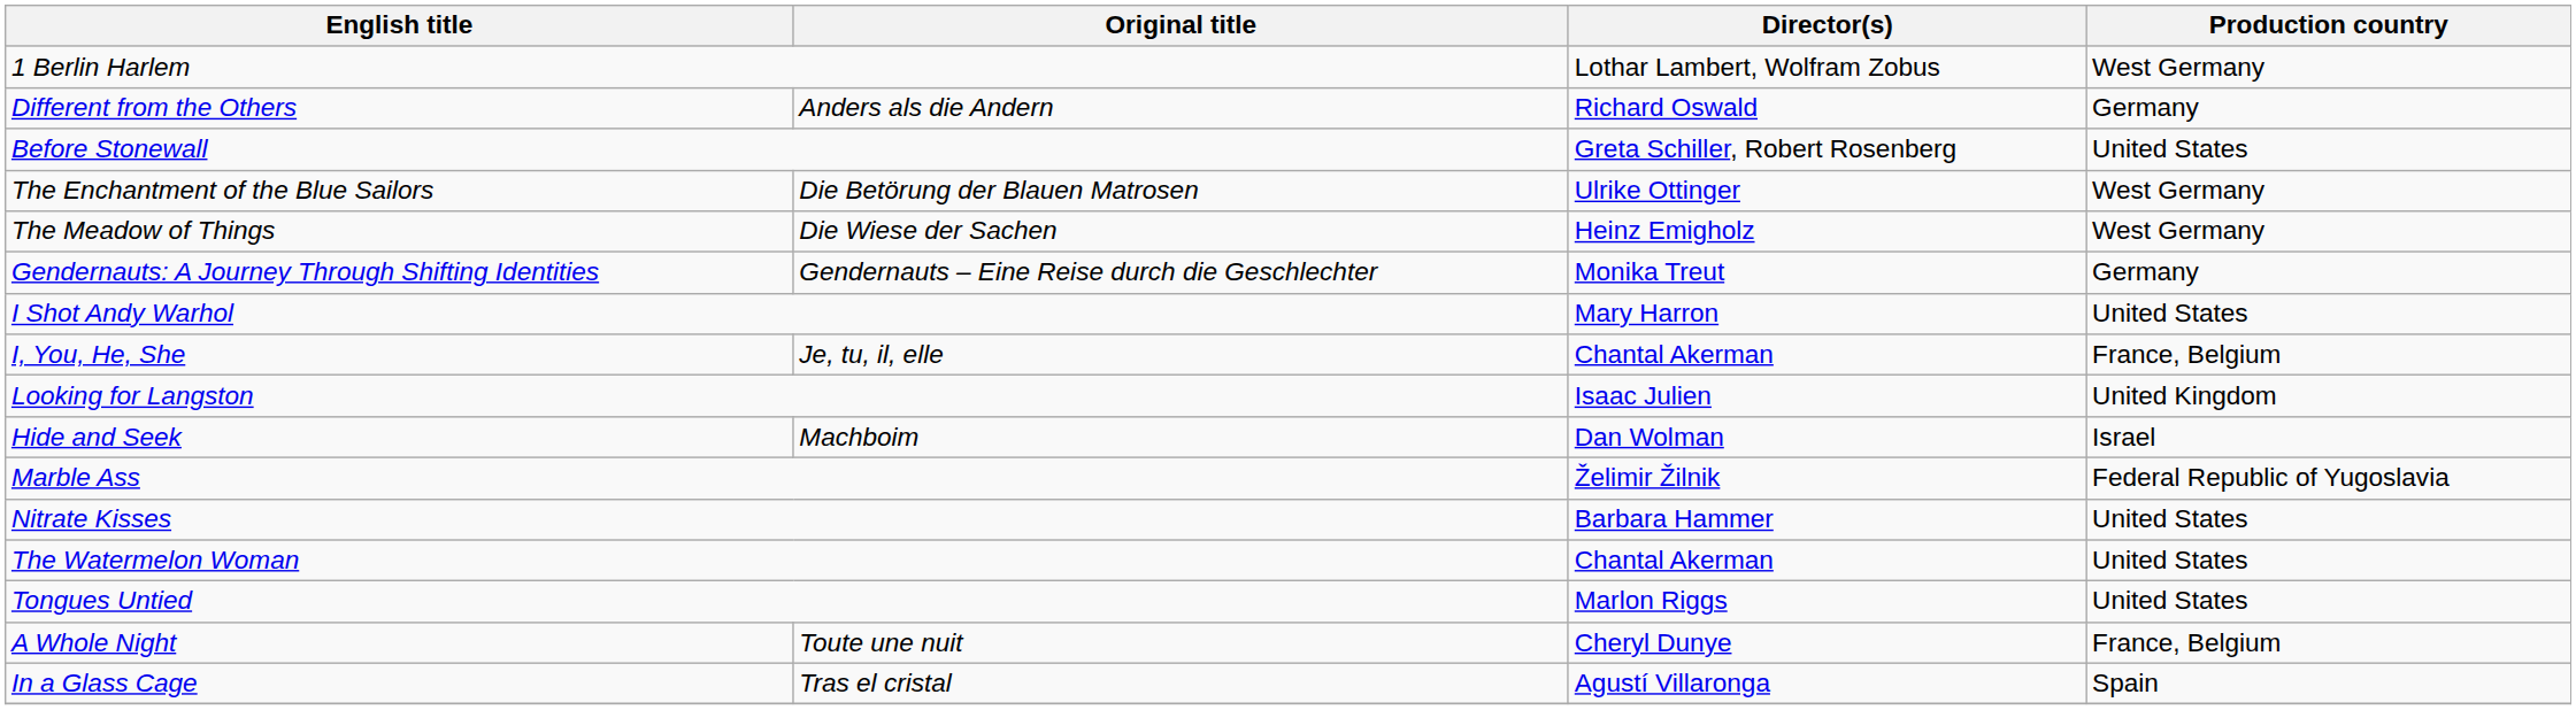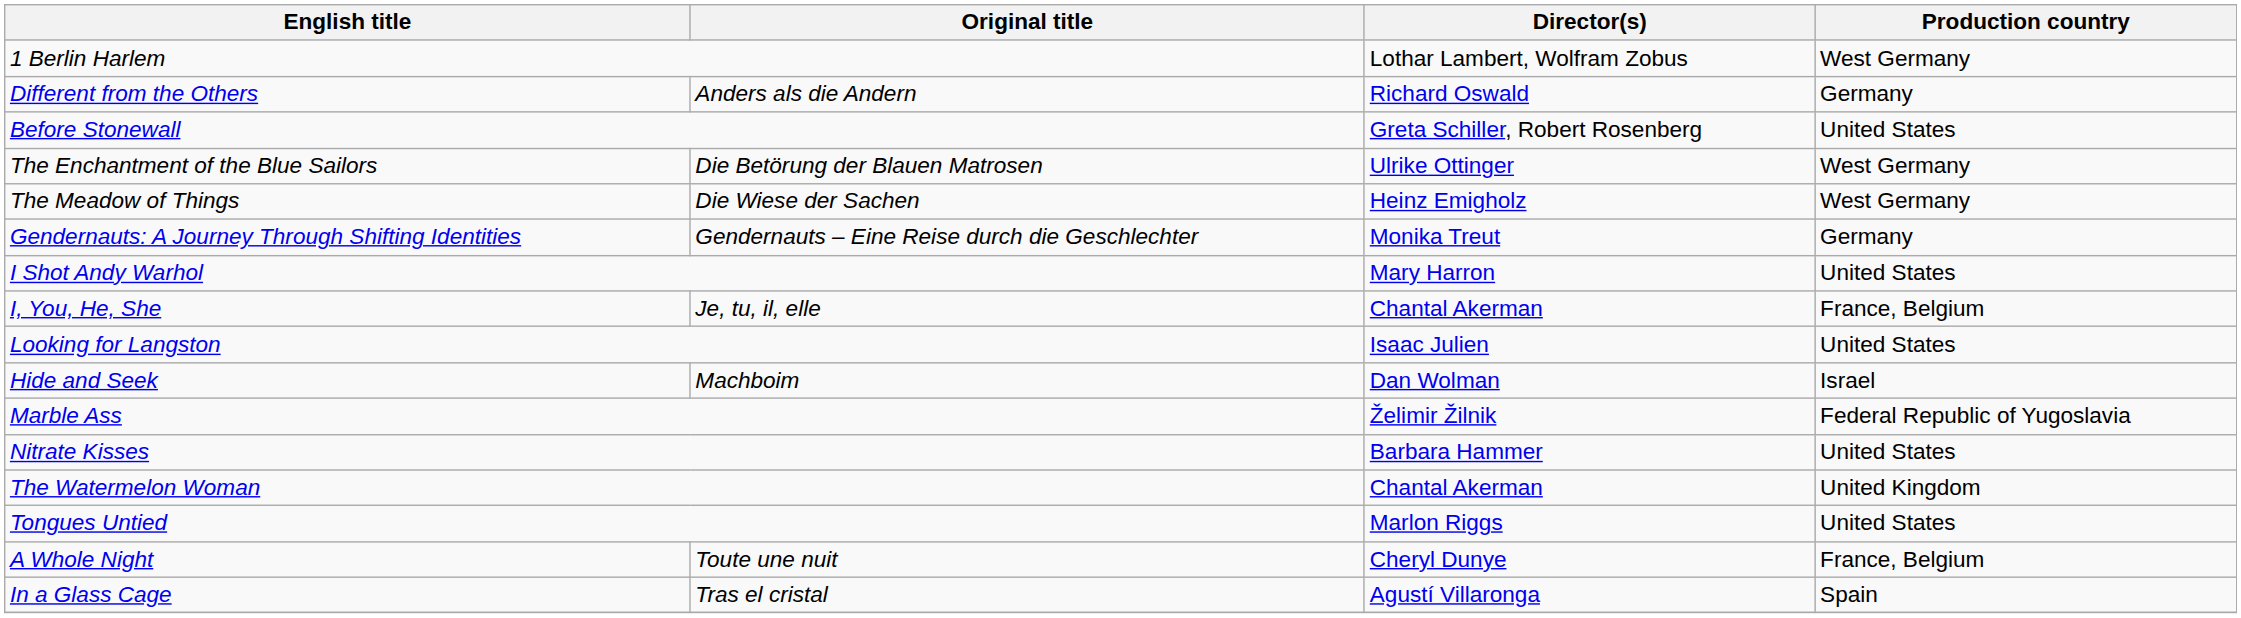 <table class="wikitable" width="100%" cellpadding="5">
 <tr>
 <th scope="col">English title</th>
 <th scope="col">Original title</th>
 <th scope="col">Director(s)</th>
 <th scope="col">Production country</th>
 </tr>
 <tr>
 <td colspan=2><em>1 Berlin Harlem</em></td>
 <td>Lothar Lambert, Wolfram Zobus</td>
 <td>West Germany</td>
 </tr>
 <tr>
 <td><em><a href='#'>Different from the Others</a></em></td>
 <td><em>Anders als die Andern</em></td>
 <td><a href='#'>Richard Oswald</a></td>
 <td>Germany</td>
 </tr>
 <tr>
 <td colspan=2><em><a href='#'>Before Stonewall</a></em></td>
 <td><a href='#'>Greta Schiller</a>, Robert Rosenberg</td>
 <td>United States</td>
 </tr>
 <tr>
 <td><em>The Enchantment of the Blue Sailors</em></td>
 <td><em>Die Betörung der Blauen Matrosen</em></td>
 <td><a href='#'>Ulrike Ottinger</a></td>
 <td>West Germany</td>
 </tr>
 <tr>
 <td><em>The Meadow of Things</em></td>
 <td><em>Die Wiese der Sachen</em></td>
 <td><a href='#'>Heinz Emigholz</a></td>
 <td>West Germany</td>
 </tr>
 <tr>
 <td><em><a href='#'>Gendernauts: A Journey Through Shifting Identities</a></em></td>
 <td><em>Gendernauts – Eine Reise durch die Geschlechter</em></td>
 <td><a href='#'>Monika Treut</a></td>
 <td>Germany</td>
 </tr>
 <tr>
 <td colspan=2><em><a href='#'>I Shot Andy Warhol</a></em></td>
 <td><a href='#'>Mary Harron</a></td>
 <td>United States</td>
 </tr>
 <tr>
 <td><em><a href='#'>I, You, He, She</a></em></td>
 <td><em>Je, tu, il, elle</em></td>
 <td><a href='#'>Chantal Akerman</a></td>
 <td>France, Belgium</td>
 </tr>
 <tr>
 <td colspan=2><em><a href='#'>Looking for Langston</a></em></td>
 <td><a href='#'>Isaac Julien</a></td>
-<td>United Kingdom</td>
+<td>United States</td>
 </tr>
 <tr>
 <td><em><a href='#'>Hide and Seek</a></em></td>
 <td><em>Machboim</em></td>
 <td><a href='#'>Dan Wolman</a></td>
 <td>Israel</td>
 </tr>
 <tr>
 <td colspan=2><em><a href='#'>Marble Ass</a></em></td>
 <td><a href='#'>Želimir Žilnik</a></td>
 <td>Federal Republic of Yugoslavia</td>
 </tr>
 <tr>
 <td colspan=2><em><a href='#'>Nitrate Kisses</a></em></td>
 <td><a href='#'>Barbara Hammer</a></td>
 <td>United States</td>
 </tr>
 <tr>
 <td colspan=2><em><a href='#'>The Watermelon Woman</a></em></td>
 <td><a href='#'>Chantal Akerman</a></td>
-<td>United States</td>
+<td>United Kingdom</td>
 </tr>
 <tr>
 <td colspan=2><em><a href='#'>Tongues Untied</a></em></td>
 <td><a href='#'>Marlon Riggs</a></td>
 <td>United States</td>
 </tr>
 <tr>
 <td><em><a href='#'>A Whole Night</a></em></td>
 <td><em>Toute une nuit</em></td>
 <td><a href='#'>Cheryl Dunye</a></td>
 <td>France, Belgium</td>
 </tr>
 <tr>
 <td><em><a href='#'>In a Glass Cage</a></em></td>
 <td><em>Tras el cristal</em></td>
 <td><a href='#'>Agustí Villaronga</a></td>
 <td>Spain</td>
 </tr>
 <tr>
 </tr>
 </table>
